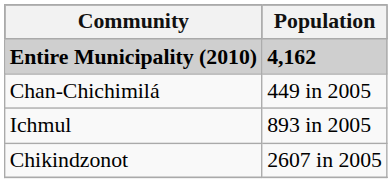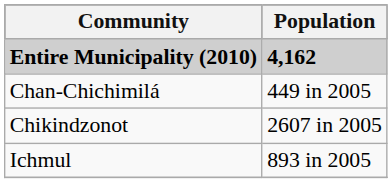 <table class="wikitable">
 <tr style="background:#111111; color:#111111;">
 <th><strong>Community</strong></th>
 <th><strong>Population</strong></th>
 </tr>
 <tr style="background:#CFCFCF;">
 <td><strong>Entire Municipality (2010)</strong></td>
 <td><strong>4,162</strong></td>
 </tr>
 <tr>
 <td>Chan-Chichimilá</td>
 <td>449 in 2005</td>
 </tr>
 <tr>
+<td>Chikindzonot</td>
+<td>2607  in 2005</td>
+</tr>
+<tr>
 <td>Ichmul</td>
 <td>893 in 2005</td>
 </tr>
 <tr>
-<td>Chikindzonot</td>
-<td>2607  in 2005</td>
-</tr>
-<tr>
 </tr>
 </table>
